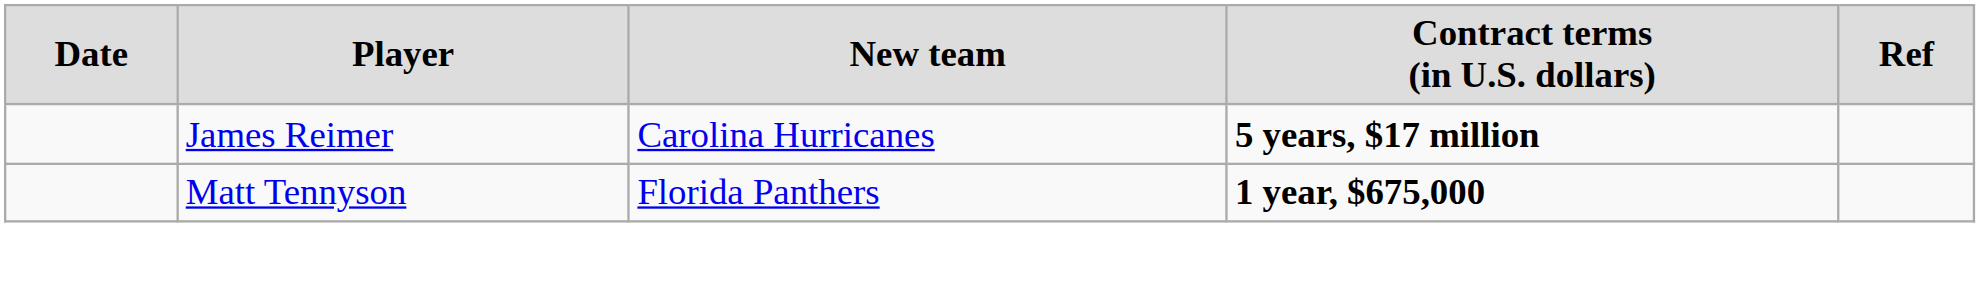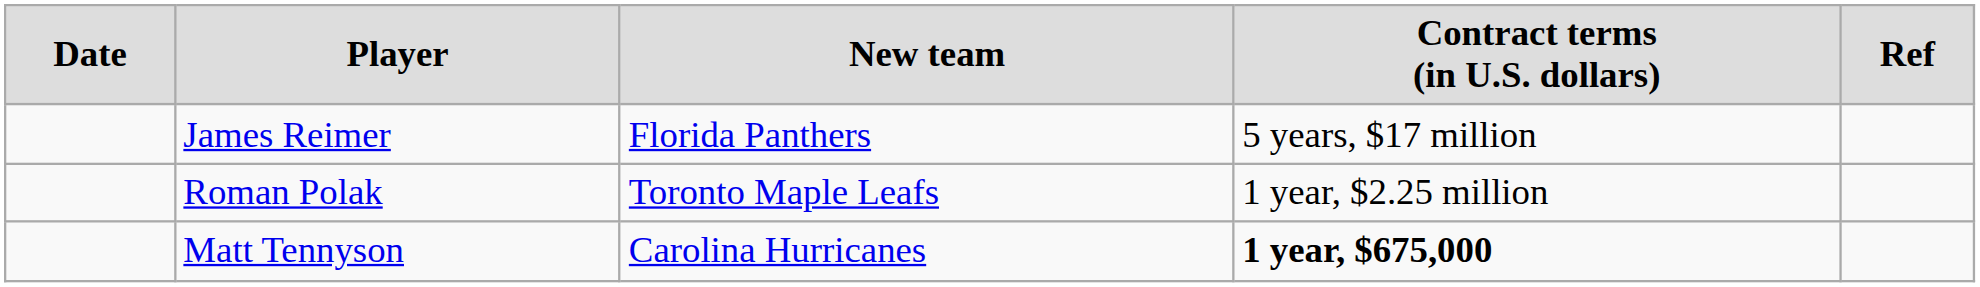 <table class="wikitable" width=97%>
 <tr align="center" bgcolor="#dddddd">
 <td><strong>Date</strong></td>
 <td><strong>Player</strong></td>
 <td><strong>New team</strong></td>
 <td><strong>Contract terms</strong><br><strong>(in U.S. dollars)</strong></td>
 <td><strong>Ref</strong></td>
 </tr>
 <tr>
 <td></td>
 <td><a href='#'>James Reimer</a></td>
-<td><a href='#'>Carolina Hurricanes</a></td>
-<td><strong>5 years, $17 million</strong></td>
+<td><a href='#'>Florida Panthers</a></td>
+<td>5 years, $17 million</td>
+<td></td>
+</tr>
+<tr>
+<td></td>
+<td><a href='#'>Roman Polak</a></td>
+<td><a href='#'>Toronto Maple Leafs</a></td>
+<td>1 year, $2.25 million</td>
 <td></td>
 </tr>
 <tr>
 <td></td>
 <td><a href='#'>Matt Tennyson</a></td>
-<td><a href='#'>Florida Panthers</a></td>
+<td><a href='#'>Carolina Hurricanes</a></td>
 <td><strong>1 year, $675,000</strong></td>
 <td></td>
 </tr>
 </table>
